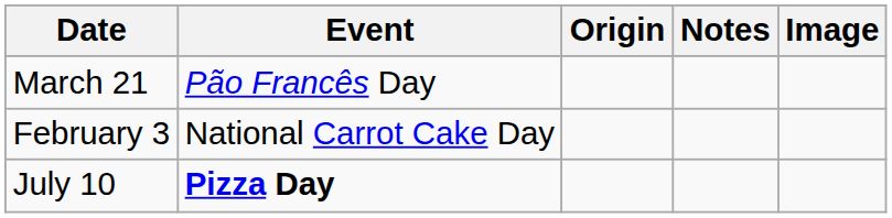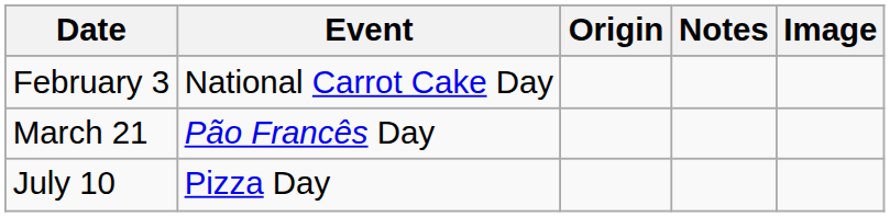 <table class="wikitable sortable">
 <tr>
 <th>Date</th>
 <th>Event</th>
 <th>Origin</th>
 <th>Notes</th>
 <th>Image</th>
 </tr>
 <tr>
+<td>February 3</td>
+<td>National <a href='#'>Carrot Cake</a> Day</td>
+<td></td>
+<td></td>
+<td></td>
+</tr>
+<tr>
 <td>March 21</td>
 <td><em><a href='#'>Pão Francês</a></em> Day</td>
 <td></td>
 <td></td>
 <td></td>
 </tr>
 <tr>
-<td>February 3</td>
-<td>National <a href='#'>Carrot Cake</a> Day</td>
-<td></td>
-<td></td>
-<td></td>
-</tr>
-<tr>
 <td>July 10</td>
-<td><strong><a href='#'>Pizza</a> Day</strong></td>
+<td><a href='#'>Pizza</a> Day</td>
 <td></td>
 <td></td>
 <td></td>
 </tr>
 </table>
